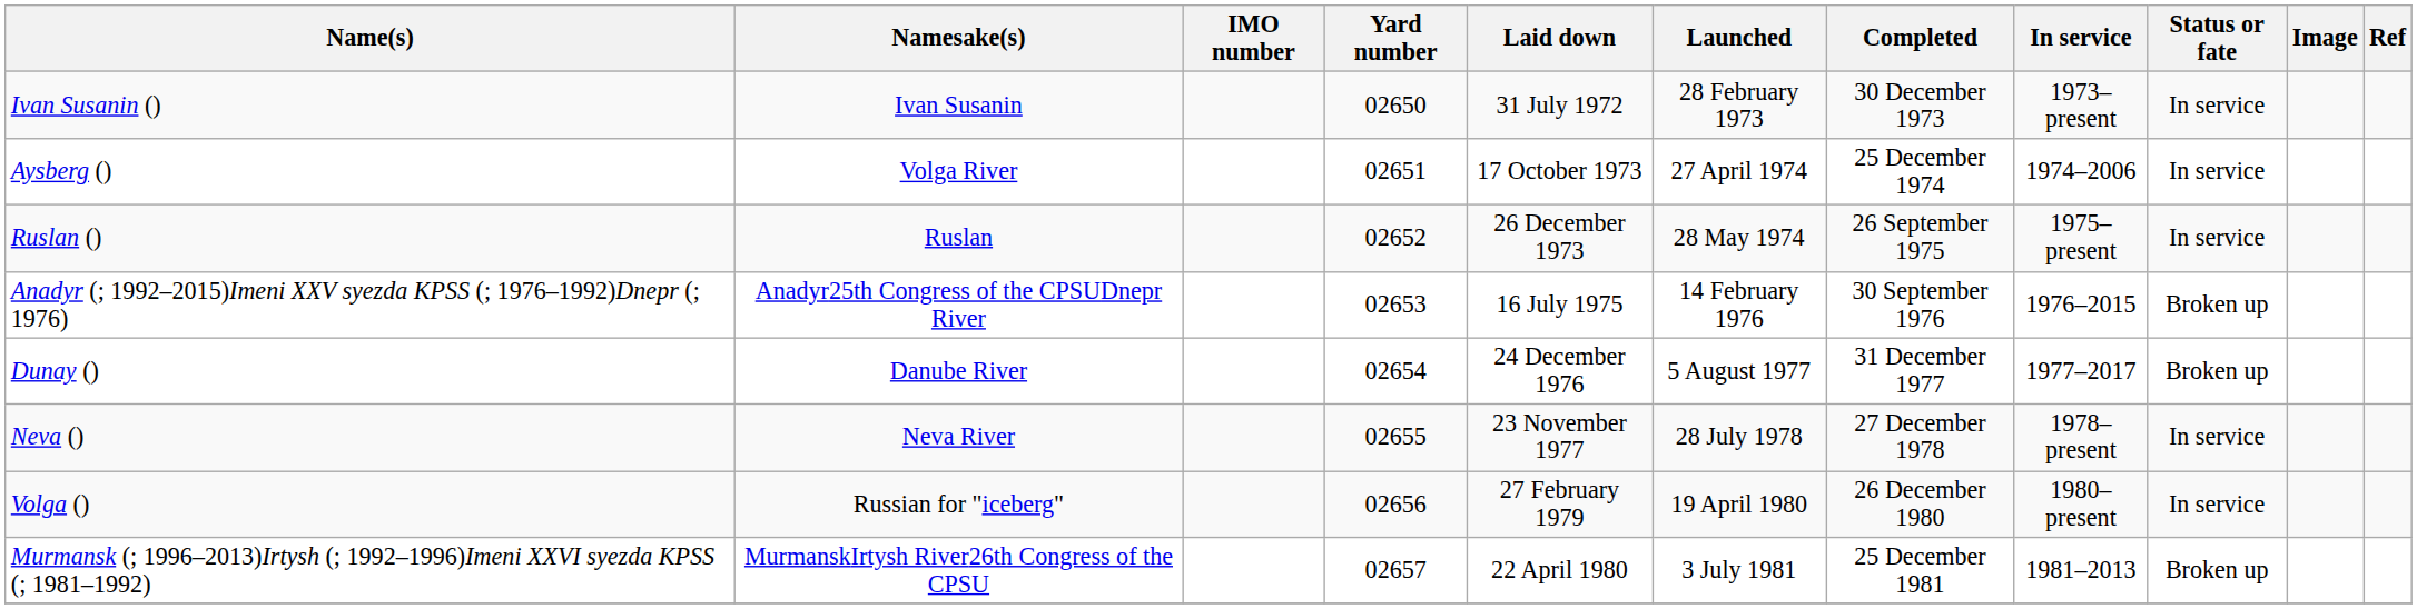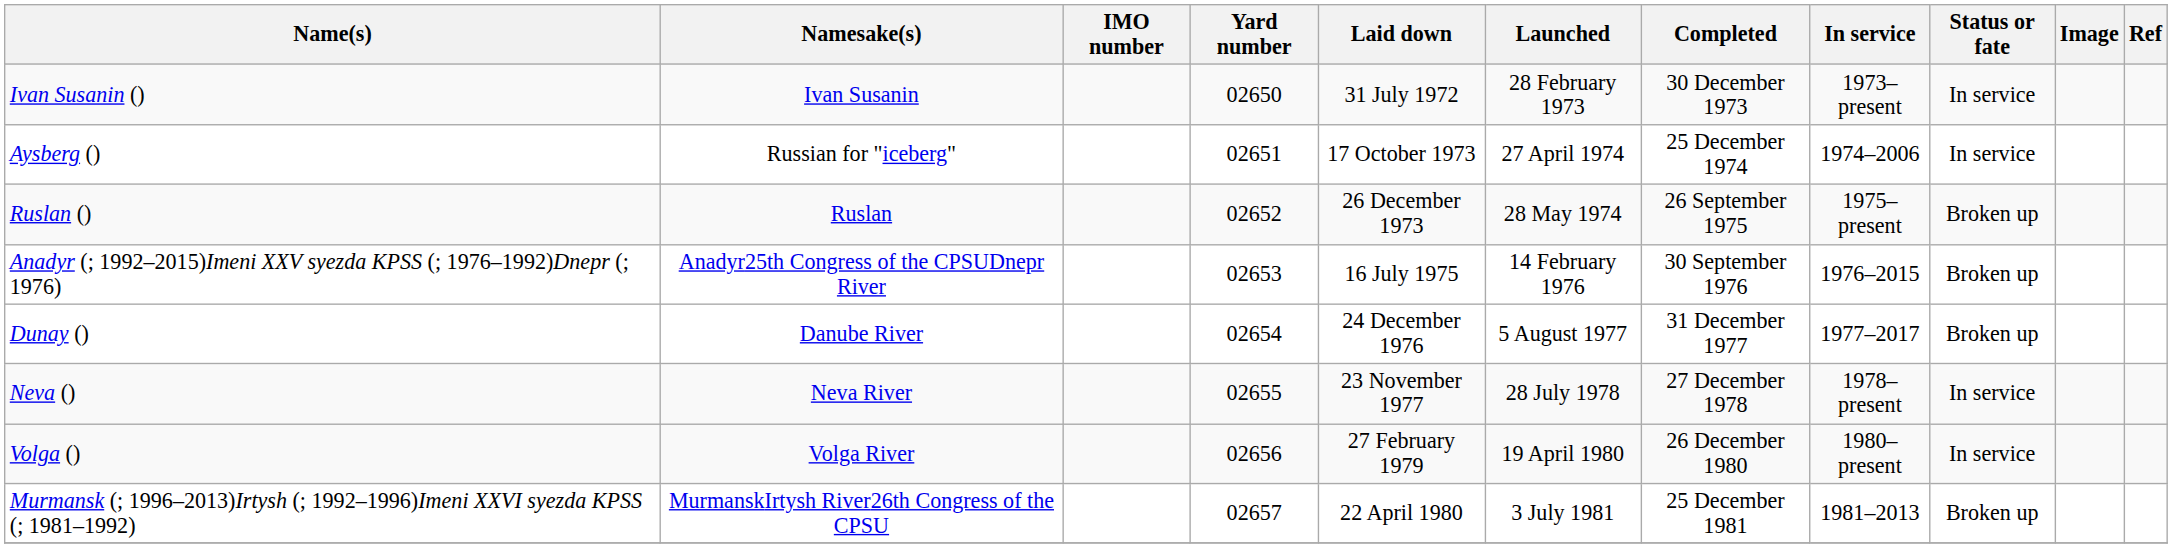 <table class="wikitable">
 <tr>
 <th>Name(s)</th>
 <th>Namesake(s)</th>
 <th>IMO number</th>
 <th>Yard number</th>
 <th>Laid down</th>
 <th>Launched</th>
 <th>Completed</th>
 <th>In service</th>
 <th>Status or fate</th>
 <th>Image</th>
 <th>Ref</th>
 </tr>
 <tr>
 <td align="left"><em><a href='#'>Ivan Susanin</a></em> ()</td>
 <td align="center"><a href='#'>Ivan Susanin</a></td>
 <td align="center"></td>
 <td align="center">02650</td>
 <td align="center">31 July 1972</td>
 <td align="center">28 February 1973</td>
 <td align="center">30 December 1973</td>
 <td align="center">1973–present</td>
 <td align="center">In service</td>
 <td align="center"></td>
 <td align="center"></td>
 </tr>
 <tr style="background:#FFFFFF;">
 <td align="left"><em><a href='#'>Aysberg</a></em> ()</td>
-<td align="center"><a href='#'>Volga River</a></td>
+<td align="center">Russian for "<a href='#'>iceberg</a>"</td>
 <td align="center"></td>
 <td align="center">02651</td>
 <td align="center">17 October 1973</td>
 <td align="center">27 April 1974</td>
 <td align="center">25 December 1974</td>
 <td align="center">1974–2006</td>
 <td align="center">In service</td>
 <td align="center"></td>
 <td align="center"></td>
 </tr>
 <tr>
 <td align="left"><em><a href='#'>Ruslan</a></em> ()</td>
 <td align="center"><a href='#'>Ruslan</a></td>
 <td align="center"></td>
 <td align="center">02652</td>
 <td align="center">26 December 1973</td>
 <td align="center">28 May 1974</td>
 <td align="center">26 September 1975</td>
 <td align="center">1975–present</td>
-<td align="center">In service</td>
+<td align="center">Broken up</td>
 <td align="center"></td>
 <td align="center"></td>
 </tr>
 <tr style="background:#FFFFFF;">
 <td align="left"><em><a href='#'>Anadyr</a></em> (; 1992–2015)<em>Imeni XXV syezda KPSS</em> (; 1976–1992)<em>Dnepr</em> (; 1976)</td>
 <td align="center"><a href='#'>Anadyr</a><a href='#'>25th Congress of the CPSU</a><a href='#'>Dnepr River</a></td>
 <td align="center"></td>
 <td align="center">02653</td>
 <td align="center">16 July 1975</td>
 <td align="center">14 February 1976</td>
 <td align="center">30 September 1976</td>
 <td align="center">1976–2015</td>
 <td align="center">Broken up</td>
 <td align="center"></td>
 <td align="center"></td>
 </tr>
 <tr style="background:#FFFFFF;">
 <td align="left"><em><a href='#'>Dunay</a></em> ()</td>
 <td align="center"><a href='#'>Danube River</a></td>
 <td align="center"></td>
 <td align="center">02654</td>
 <td align="center">24 December 1976</td>
 <td align="center">5 August 1977</td>
 <td align="center">31 December 1977</td>
 <td align="center">1977–2017</td>
 <td align="center">Broken up</td>
 <td align="center"></td>
 <td align="center"></td>
 </tr>
 <tr>
 <td align="left"><em><a href='#'>Neva</a></em> ()</td>
 <td align="center"><a href='#'>Neva River</a></td>
 <td align="center"></td>
 <td align="center">02655</td>
 <td align="center">23 November 1977</td>
 <td align="center">28 July 1978</td>
 <td align="center">27 December 1978</td>
 <td align="center">1978–present</td>
 <td align="center">In service</td>
 <td align="center"></td>
 <td align="center"></td>
 </tr>
 <tr>
 <td align="left"><em><a href='#'>Volga</a></em> ()</td>
-<td align="center">Russian for "<a href='#'>iceberg</a>"</td>
+<td align="center"><a href='#'>Volga River</a></td>
 <td align="center"></td>
 <td align="center">02656</td>
 <td align="center">27 February 1979</td>
 <td align="center">19 April 1980</td>
 <td align="center">26 December 1980</td>
 <td align="center">1980–present</td>
 <td align="center">In service</td>
 <td align="center"></td>
 <td align="center"></td>
 </tr>
 <tr style="background:#FFFFFF;">
 <td align="left"><em><a href='#'>Murmansk</a></em> (; 1996–2013)<em>Irtysh</em> (; 1992–1996)<em>Imeni XXVI syezda KPSS</em> (; 1981–1992)</td>
 <td align="center"><a href='#'>Murmansk</a><a href='#'>Irtysh River</a><a href='#'>26th Congress of the CPSU</a></td>
 <td align="center"></td>
 <td align="center">02657</td>
 <td align="center">22 April 1980</td>
 <td align="center">3 July 1981</td>
 <td align="center">25 December 1981</td>
 <td align="center">1981–2013</td>
 <td align="center">Broken up</td>
 <td align="center"></td>
 <td align="center"></td>
 </tr>
 <tr>
 </tr>
 </table>
